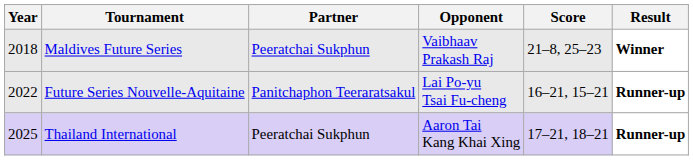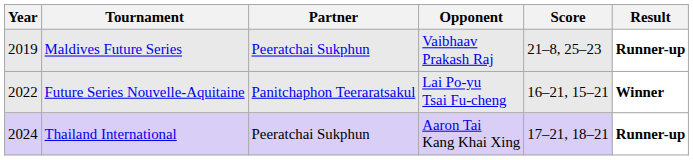 <table class="sortable wikitable" style="font-size: 90%;">
 <tr>
 <th>Year</th>
 <th>Tournament</th>
 <th>Partner</th>
 <th>Opponent</th>
 <th>Score</th>
 <th>Result</th>
 </tr>
 <tr style="background:#E9E9E9">
-<td align="center">2018</td>
+<td align="center">2019</td>
 <td align="left"><a href='#'>Maldives Future Series</a></td>
 <td align="left"> <a href='#'>Peeratchai Sukphun</a></td>
 <td align="left"> <a href='#'>Vaibhaav</a><br> <a href='#'>Prakash Raj</a></td>
 <td align="left">21–8, 25–23</td>
-<td style="text-align:left; background:white"> <strong>Winner</strong></td>
+<td style="text-align:left; background:white"> <strong>Runner-up</strong></td>
 </tr>
 <tr style="background:#E9E9E9">
 <td align="center">2022</td>
 <td align="left"><a href='#'>Future Series Nouvelle-Aquitaine</a></td>
 <td align="left"> <a href='#'>Panitchaphon Teeraratsakul</a></td>
 <td align="left"> <a href='#'>Lai Po-yu</a><br> <a href='#'>Tsai Fu-cheng</a></td>
 <td align="left">16–21, 15–21</td>
-<td style="text-align:left; background:white"> <strong>Runner-up</strong></td>
+<td style="text-align:left; background:white"> <strong>Winner</strong></td>
 </tr>
 <tr style="background:#D8CEF6">
-<td align="center">2025</td>
+<td align="center">2024</td>
 <td align="left"><a href='#'>Thailand International</a></td>
 <td align="left"> Peeratchai Sukphun</td>
 <td align="left"> <a href='#'>Aaron Tai</a><br> Kang Khai Xing</td>
 <td align="left">17–21, 18–21</td>
 <td style="text-align:left; background:white"> <strong>Runner-up</strong></td>
 </tr>
 </table>
